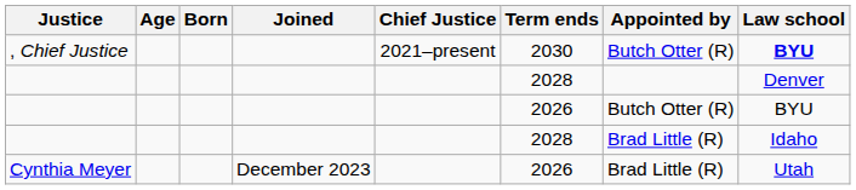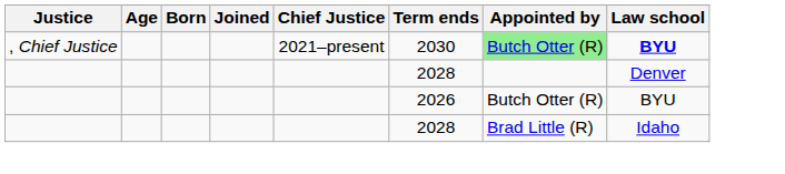 <table class="wikitable sortable">
 <tr>
 <th>Justice</th>
 <th>Age</th>
 <th>Born</th>
 <th>Joined</th>
 <th>Chief Justice</th>
 <th>Term ends</th>
 <th>Appointed by</th>
 <th>Law school</th>
 </tr>
 <tr>
 <td>, <em>Chief Justice</em></td>
 <td align="center"></td>
 <td align="right"></td>
 <td align="right"></td>
 <td align="center">2021–present</td>
 <td align="center">2030</td>
-<td><a href='#'>Butch Otter</a> (R)</td>
+<td style="background: lightgreen;"><a href='#'>Butch Otter</a> (R)</td>
 <td align="center"><strong><a href='#'>BYU</a></strong></td>
 </tr>
 <tr>
 <td></td>
 <td align="center"></td>
 <td align="right"></td>
 <td align="right"></td>
 <td align="center"></td>
 <td align="center">2028</td>
 <td> </td>
 <td align="center"><a href='#'>Denver</a></td>
 </tr>
 <tr>
 <td></td>
 <td align="center"></td>
 <td align="right"></td>
 <td align="right"></td>
 <td align="center"></td>
 <td align="center">2026</td>
 <td>Butch Otter (R)</td>
 <td align="center">BYU</td>
 </tr>
 <tr>
 <td></td>
 <td align="center"></td>
 <td align="right"></td>
 <td align="right"></td>
 <td align="center"></td>
 <td align="center">2028</td>
 <td><a href='#'>Brad Little</a> (R)</td>
 <td align="center"><a href='#'>Idaho</a></td>
 </tr>
-<tr>
-<td><a href='#'>Cynthia Meyer</a></td>
-<td align="center"></td>
-<td align="center"></td>
-<td align="right">December 2023</td>
-<td align="center"></td>
-<td align="center">2026</td>
-<td>Brad Little (R)</td>
-<td align="center"><a href='#'>Utah</a></td>
-</tr>
 </table>
